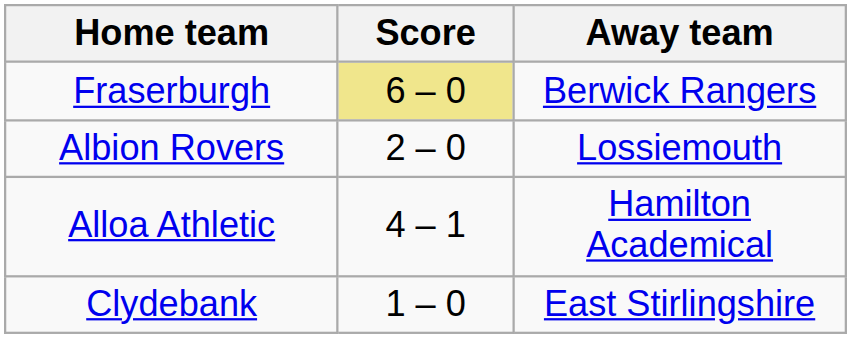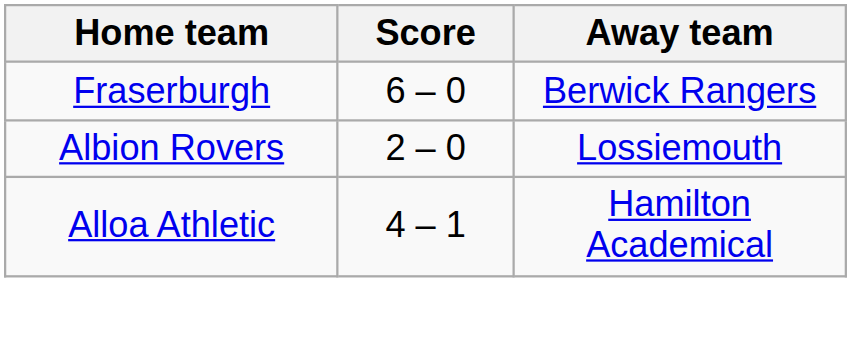 <table class="wikitable" style="text-align: center">
 <tr>
 <th width=140>Home team</th>
 <th width=70>Score</th>
 <th width=140>Away team</th>
 </tr>
 <tr>
 <td><a href='#'>Fraserburgh</a></td>
-<td style="background: khaki;">6 – 0</td>
+<td>6 – 0</td>
 <td><a href='#'>Berwick Rangers</a></td>
 </tr>
 <tr>
 <td><a href='#'>Albion Rovers</a></td>
 <td>2 – 0</td>
 <td><a href='#'>Lossiemouth</a></td>
 </tr>
 <tr>
 <td><a href='#'>Alloa Athletic</a></td>
 <td>4 – 1</td>
 <td><a href='#'>Hamilton Academical</a></td>
 </tr>
-<tr>
-<td><a href='#'>Clydebank</a></td>
-<td>1 – 0</td>
-<td><a href='#'>East Stirlingshire</a></td>
-</tr>
 </table>
